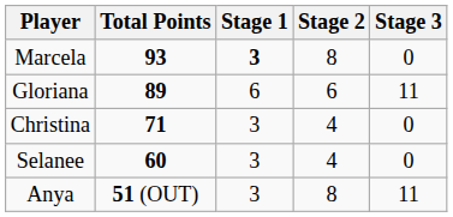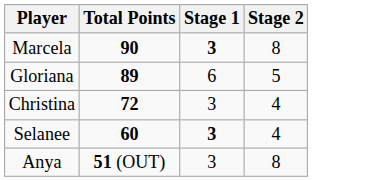 <table class="wikitable" style="text-align:center;">
 <tr>
 <th>Player</th>
 <th>Total Points</th>
 <th>Stage 1</th>
 <th>Stage 2</th>
-<th>Stage 3</th>
 </tr>
 <tr>
 <td>Marcela</td>
-<td><strong>93</strong></td>
+<td><strong>90</strong></td>
 <td><strong>3</strong></td>
 <td>8</td>
-<td>0</td>
 </tr>
 <tr>
 <td>Gloriana</td>
 <td><strong>89</strong></td>
 <td>6</td>
-<td>6</td>
-<td>11</td>
+<td>5</td>
 </tr>
 <tr>
 <td>Christina</td>
-<td><strong>71</strong></td>
+<td><strong>72</strong></td>
 <td>3</td>
 <td>4</td>
-<td>0</td>
 </tr>
 <tr>
 <td>Selanee</td>
 <td><strong>60</strong></td>
-<td>3</td>
+<td><strong>3</strong></td>
 <td>4</td>
-<td>0</td>
 </tr>
 <tr>
 <td>Anya</td>
 <td><strong>51</strong> (OUT)</td>
 <td>3</td>
 <td>8</td>
-<td>11</td>
 </tr>
 </table>
